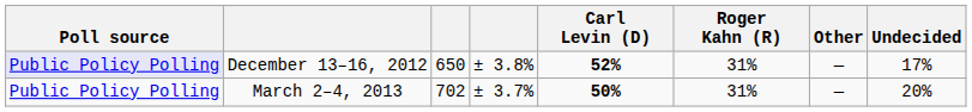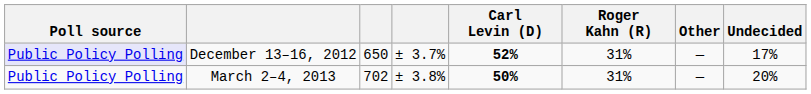 <table class="wikitable" style="text-align:center">
 <tr valign= bottom>
 <th>Poll source</th>
 <th></th>
 <th></th>
 <th></th>
 <th style="width:100px;">Carl<br>Levin (D)</th>
 <th style="width:100px;">Roger<br>Kahn (R)</th>
 <th>Other</th>
 <th>Undecided</th>
 </tr>
 <tr>
 <td align=left style="background: lavender;"><a href='#'>Public Policy Polling</a></td>
 <td>December 13–16, 2012</td>
 <td>650</td>
-<td>± 3.8%</td>
+<td>± 3.7%</td>
 <td><strong>52%</strong></td>
 <td>31%</td>
 <td>—</td>
 <td>17%</td>
 </tr>
 <tr>
 <td align=left><a href='#'>Public Policy Polling</a></td>
 <td>March 2–4, 2013</td>
 <td>702</td>
-<td>± 3.7%</td>
+<td>± 3.8%</td>
 <td><strong>50%</strong></td>
 <td>31%</td>
 <td>—</td>
 <td>20%</td>
 </tr>
 </table>
